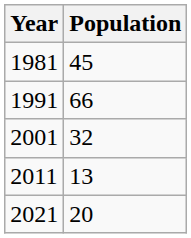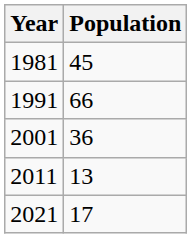 <table class="wikitable">
 <tr>
 <th>Year</th>
 <th>Population</th>
 </tr>
 <tr>
 <td>1981</td>
 <td>45</td>
 </tr>
 <tr>
 <td>1991</td>
 <td>66</td>
 </tr>
 <tr>
 <td>2001</td>
-<td>32</td>
+<td>36</td>
 </tr>
 <tr>
 <td>2011</td>
 <td>13</td>
 </tr>
 <tr>
 <td>2021</td>
-<td>20</td>
+<td>17</td>
 </tr>
 </table>
